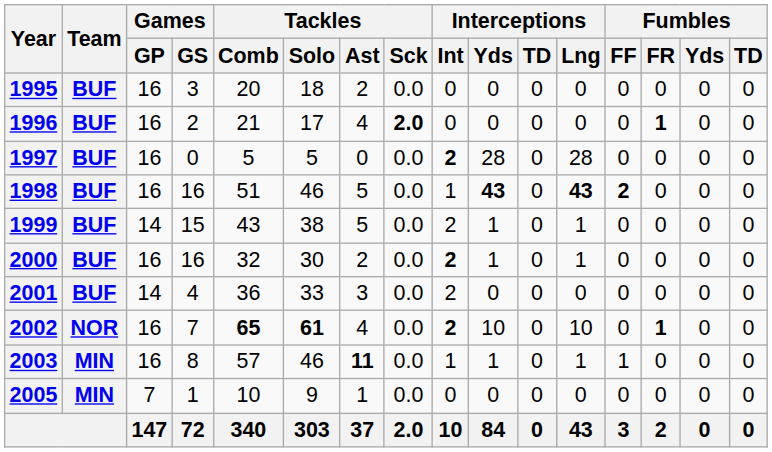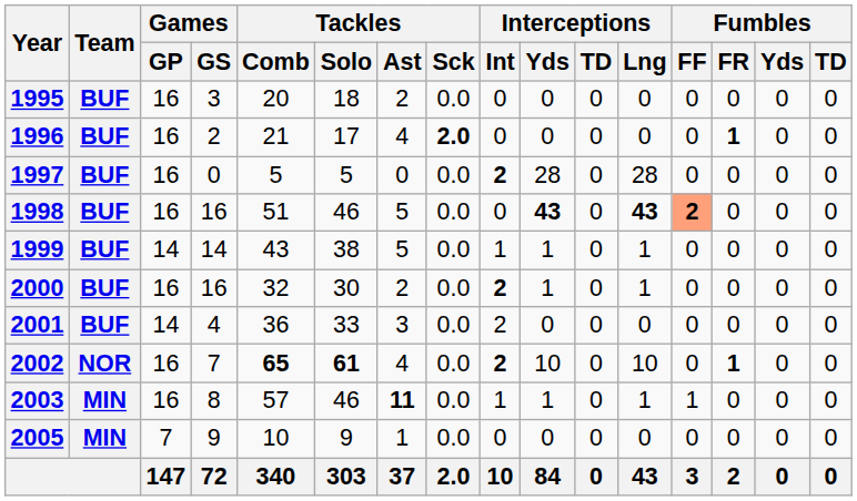 <table class="wikitable" style="text-align:center">
 <tr>
 <th rowspan="2">Year</th>
 <th rowspan="2">Team</th>
 <th colspan="2">Games</th>
 <th colspan="4">Tackles</th>
 <th colspan="4">Interceptions</th>
 <th colspan="4">Fumbles</th>
 </tr>
 <tr>
 <th>GP</th>
 <th>GS</th>
 <th>Comb</th>
 <th>Solo</th>
 <th>Ast</th>
 <th>Sck</th>
 <th>Int</th>
 <th>Yds</th>
 <th>TD</th>
 <th>Lng</th>
 <th>FF</th>
 <th>FR</th>
 <th>Yds</th>
 <th>TD</th>
 </tr>
 <tr>
 <th><a href='#'>1995</a></th>
 <th><a href='#'>BUF</a></th>
 <td>16</td>
 <td>3</td>
 <td>20</td>
 <td>18</td>
 <td>2</td>
 <td>0.0</td>
 <td>0</td>
 <td>0</td>
 <td>0</td>
 <td>0</td>
 <td>0</td>
 <td>0</td>
 <td>0</td>
 <td>0</td>
 </tr>
 <tr>
 <th><a href='#'>1996</a></th>
 <th><a href='#'>BUF</a></th>
 <td>16</td>
 <td>2</td>
 <td>21</td>
 <td>17</td>
 <td>4</td>
 <td><strong>2.0</strong></td>
 <td>0</td>
 <td>0</td>
 <td>0</td>
 <td>0</td>
 <td>0</td>
 <td><strong>1</strong></td>
 <td>0</td>
 <td>0</td>
 </tr>
 <tr>
 <th><a href='#'>1997</a></th>
 <th><a href='#'>BUF</a></th>
 <td>16</td>
 <td>0</td>
 <td>5</td>
 <td>5</td>
 <td>0</td>
 <td>0.0</td>
 <td><strong>2</strong></td>
 <td>28</td>
 <td>0</td>
 <td>28</td>
 <td>0</td>
 <td>0</td>
 <td>0</td>
 <td>0</td>
 </tr>
 <tr>
 <th><a href='#'>1998</a></th>
 <th><a href='#'>BUF</a></th>
 <td>16</td>
 <td>16</td>
 <td>51</td>
 <td>46</td>
 <td>5</td>
 <td>0.0</td>
-<td>1</td>
+<td>0</td>
 <td><strong>43</strong></td>
 <td>0</td>
 <td><strong>43</strong></td>
-<td><strong>2</strong></td>
+<td style="background: lightsalmon;"><strong>2</strong></td>
 <td>0</td>
 <td>0</td>
 <td>0</td>
 </tr>
 <tr>
 <th><a href='#'>1999</a></th>
 <th><a href='#'>BUF</a></th>
 <td>14</td>
-<td>15</td>
+<td>14</td>
 <td>43</td>
 <td>38</td>
 <td>5</td>
 <td>0.0</td>
-<td>2</td>
+<td>1</td>
 <td>1</td>
 <td>0</td>
 <td>1</td>
 <td>0</td>
 <td>0</td>
 <td>0</td>
 <td>0</td>
 </tr>
 <tr>
 <th><a href='#'>2000</a></th>
 <th><a href='#'>BUF</a></th>
 <td>16</td>
 <td>16</td>
 <td>32</td>
 <td>30</td>
 <td>2</td>
 <td>0.0</td>
 <td><strong>2</strong></td>
 <td>1</td>
 <td>0</td>
 <td>1</td>
 <td>0</td>
 <td>0</td>
 <td>0</td>
 <td>0</td>
 </tr>
 <tr>
 <th><a href='#'>2001</a></th>
 <th><a href='#'>BUF</a></th>
 <td>14</td>
 <td>4</td>
 <td>36</td>
 <td>33</td>
 <td>3</td>
 <td>0.0</td>
 <td>2</td>
 <td>0</td>
 <td>0</td>
 <td>0</td>
 <td>0</td>
 <td>0</td>
 <td>0</td>
 <td>0</td>
 </tr>
 <tr>
 <th><a href='#'>2002</a></th>
 <th><a href='#'>NOR</a></th>
 <td>16</td>
 <td>7</td>
 <td><strong>65</strong></td>
 <td><strong>61</strong></td>
 <td>4</td>
 <td>0.0</td>
 <td><strong>2</strong></td>
 <td>10</td>
 <td>0</td>
 <td>10</td>
 <td>0</td>
 <td><strong>1</strong></td>
 <td>0</td>
 <td>0</td>
 </tr>
 <tr>
 <th><a href='#'>2003</a></th>
 <th><a href='#'>MIN</a></th>
 <td>16</td>
 <td>8</td>
 <td>57</td>
 <td>46</td>
 <td><strong>11</strong></td>
 <td>0.0</td>
 <td>1</td>
 <td>1</td>
 <td>0</td>
 <td>1</td>
 <td>1</td>
 <td>0</td>
 <td>0</td>
 <td>0</td>
 </tr>
 <tr>
 <th><a href='#'>2005</a></th>
 <th><a href='#'>MIN</a></th>
 <td>7</td>
-<td>1</td>
+<td>9</td>
 <td>10</td>
 <td>9</td>
 <td>1</td>
 <td>0.0</td>
 <td>0</td>
 <td>0</td>
 <td>0</td>
 <td>0</td>
 <td>0</td>
 <td>0</td>
 <td>0</td>
 <td>0</td>
 </tr>
 <tr>
 <th colspan="2"></th>
 <th>147</th>
 <th>72</th>
 <th>340</th>
 <th>303</th>
 <th>37</th>
 <th>2.0</th>
 <th>10</th>
 <th>84</th>
 <th>0</th>
 <th>43</th>
 <th>3</th>
 <th>2</th>
 <th>0</th>
 <th>0</th>
 </tr>
 </table>
